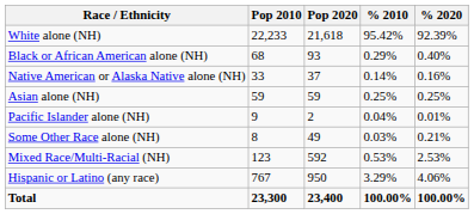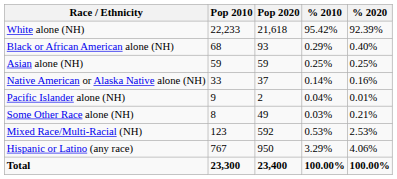 <table class="wikitable">
 <tr>
 <th>Race / Ethnicity</th>
 <th>Pop 2010</th>
 <th>Pop 2020</th>
 <th>% 2010</th>
 <th>% 2020</th>
 </tr>
 <tr>
 <td><a href='#'>White</a> alone (NH)</td>
 <td>22,233</td>
 <td>21,618</td>
 <td>95.42%</td>
 <td>92.39%</td>
 </tr>
 <tr>
 <td><a href='#'>Black or African American</a> alone (NH)</td>
 <td>68</td>
 <td>93</td>
 <td>0.29%</td>
 <td>0.40%</td>
 </tr>
 <tr>
+<td><a href='#'>Asian</a> alone (NH)</td>
+<td>59</td>
+<td>59</td>
+<td>0.25%</td>
+<td>0.25%</td>
+</tr>
+<tr>
 <td><a href='#'>Native American</a> or <a href='#'>Alaska Native</a> alone (NH)</td>
 <td>33</td>
 <td>37</td>
 <td>0.14%</td>
 <td>0.16%</td>
-</tr>
-<tr>
-<td><a href='#'>Asian</a> alone (NH)</td>
-<td>59</td>
-<td>59</td>
-<td>0.25%</td>
-<td>0.25%</td>
 </tr>
 <tr>
 <td><a href='#'>Pacific Islander</a> alone (NH)</td>
 <td>9</td>
 <td>2</td>
 <td>0.04%</td>
 <td>0.01%</td>
 </tr>
 <tr>
 <td><a href='#'>Some Other Race</a> alone (NH)</td>
 <td>8</td>
 <td>49</td>
 <td>0.03%</td>
 <td>0.21%</td>
 </tr>
 <tr>
 <td><a href='#'>Mixed Race/Multi-Racial</a> (NH)</td>
 <td>123</td>
 <td>592</td>
 <td>0.53%</td>
 <td>2.53%</td>
 </tr>
 <tr>
 <td><a href='#'>Hispanic or Latino</a> (any race)</td>
 <td>767</td>
 <td>950</td>
 <td>3.29%</td>
 <td>4.06%</td>
 </tr>
 <tr>
 <td><strong>Total</strong></td>
 <td><strong>23,300</strong></td>
 <td><strong>23,400</strong></td>
 <td><strong>100.00%</strong></td>
 <td><strong>100.00%</strong></td>
 </tr>
 </table>
